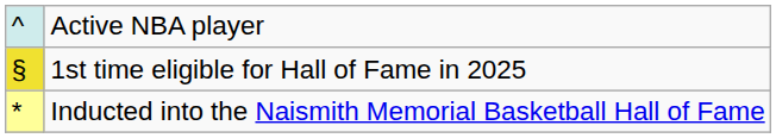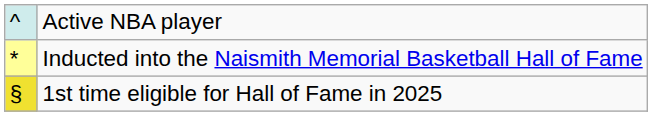 <table class="wikitable">
 <tr>
 <td style="background:#CFECEC; width:1em">^</td>
 <td>Active NBA player</td>
 </tr>
 <tr>
+<td style="background:#FFFF99; width:1em">*</td>
+<td>Inducted into the <a href='#'>Naismith Memorial Basketball Hall of Fame</a></td>
+</tr>
+<tr>
 <td style="background:#F0E130; width:1em">§</td>
 <td>1st time eligible for Hall of Fame in 2025 </td>
 </tr>
-<tr>
-<td style="background:#FFFF99; width:1em">*</td>
-<td>Inducted into the <a href='#'>Naismith Memorial Basketball Hall of Fame</a></td>
-</tr>
 </table>
